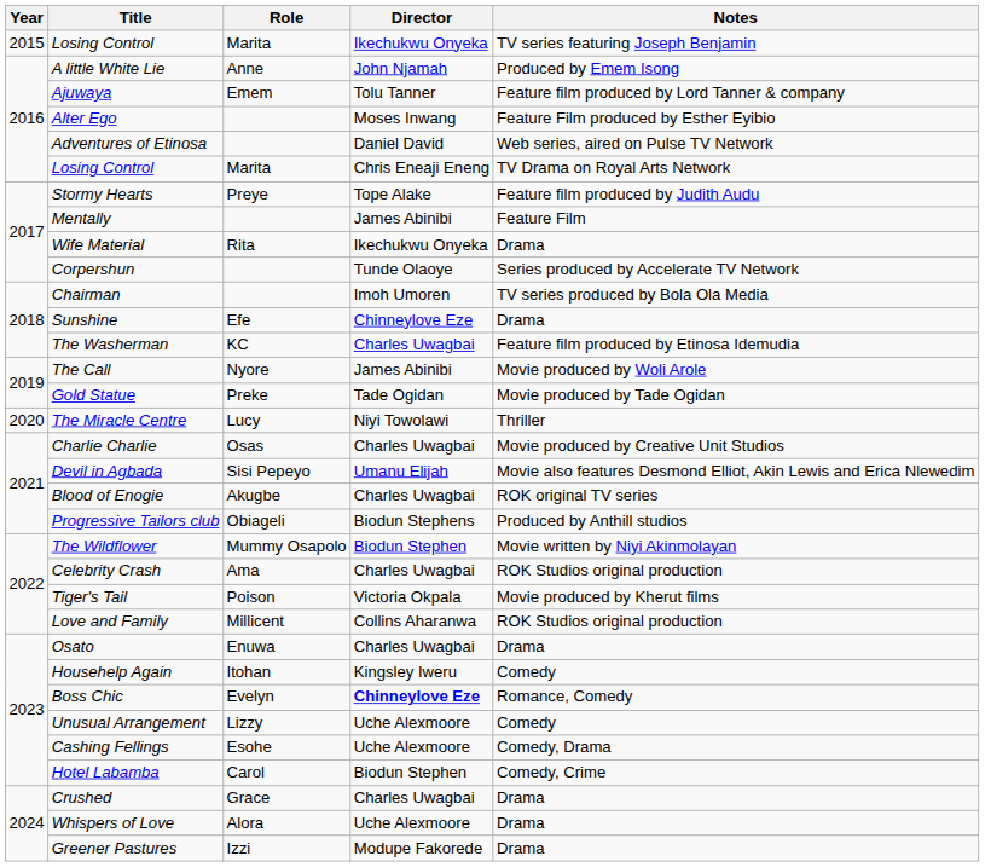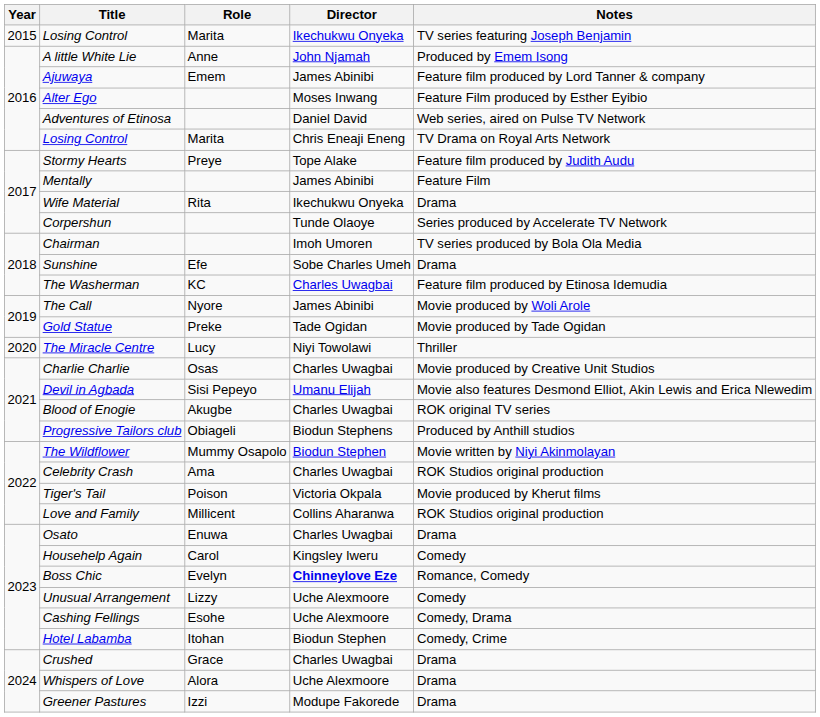 <table class="wikitable">
 <tr>
 <th>Year</th>
 <th>Title</th>
 <th>Role</th>
 <th>Director</th>
 <th>Notes</th>
 </tr>
 <tr>
 <td>2015</td>
 <td><em>Losing Control</em></td>
 <td>Marita</td>
 <td><a href='#'>Ikechukwu Onyeka</a></td>
 <td>TV series featuring <a href='#'>Joseph Benjamin</a></td>
 </tr>
 <tr>
 <td rowspan="5">2016</td>
 <td><em>A little White Lie</em></td>
 <td>Anne</td>
 <td><a href='#'>John Njamah</a></td>
 <td>Produced by <a href='#'>Emem Isong</a></td>
 </tr>
 <tr>
 <td><em><a href='#'>Ajuwaya</a></em></td>
 <td>Emem</td>
-<td>Tolu Tanner</td>
+<td>James Abinibi</td>
 <td>Feature film produced by Lord Tanner & company</td>
 </tr>
 <tr>
 <td><em><a href='#'>Alter Ego</a></em></td>
 <td></td>
 <td>Moses Inwang</td>
 <td>Feature Film produced by Esther Eyibio</td>
 </tr>
 <tr>
 <td><em>Adventures of Etinosa</em></td>
 <td></td>
 <td>Daniel David</td>
 <td>Web series, aired on Pulse TV Network</td>
 </tr>
 <tr>
 <td><em><a href='#'>Losing Control</a></em></td>
 <td>Marita</td>
 <td>Chris Eneaji Eneng</td>
 <td>TV Drama on Royal Arts Network</td>
 </tr>
 <tr>
 <td rowspan="4">2017</td>
 <td><em>Stormy Hearts</em></td>
 <td>Preye</td>
 <td>Tope Alake</td>
 <td>Feature film produced by <a href='#'>Judith Audu</a></td>
 </tr>
 <tr>
 <td><em>Mentally</em></td>
 <td></td>
 <td>James Abinibi</td>
 <td>Feature Film</td>
 </tr>
 <tr>
 <td><em>Wife Material</em></td>
 <td>Rita</td>
 <td>Ikechukwu Onyeka</td>
 <td>Drama</td>
 </tr>
 <tr>
 <td><em>Corpershun</em></td>
 <td></td>
 <td>Tunde Olaoye</td>
 <td>Series produced by Accelerate TV Network</td>
 </tr>
 <tr>
 <td rowspan="3">2018</td>
 <td><em>Chairman</em></td>
 <td></td>
 <td>Imoh Umoren</td>
 <td>TV series produced by Bola Ola Media</td>
 </tr>
 <tr>
 <td><em>Sunshine</em></td>
 <td>Efe</td>
-<td><a href='#'>Chinneylove Eze</a></td>
+<td>Sobe Charles Umeh</td>
 <td>Drama</td>
 </tr>
 <tr>
 <td><em>The Washerman</em></td>
 <td>KC</td>
 <td><a href='#'>Charles Uwagbai</a></td>
 <td>Feature film produced by Etinosa Idemudia</td>
 </tr>
 <tr>
 <td rowspan="2">2019</td>
 <td><em>The Call</em></td>
 <td>Nyore</td>
 <td>James Abinibi</td>
 <td>Movie produced by <a href='#'>Woli Arole</a></td>
 </tr>
 <tr>
 <td><em><a href='#'>Gold Statue</a></em></td>
 <td>Preke</td>
 <td>Tade Ogidan</td>
 <td>Movie produced by Tade Ogidan</td>
 </tr>
 <tr>
 <td>2020</td>
 <td><em><a href='#'>The Miracle Centre</a></em></td>
 <td>Lucy</td>
 <td>Niyi Towolawi</td>
 <td>Thriller</td>
 </tr>
 <tr>
 <td rowspan="4">2021</td>
 <td><em>Charlie Charlie</em></td>
 <td>Osas</td>
 <td>Charles Uwagbai</td>
 <td>Movie produced by Creative Unit Studios</td>
 </tr>
 <tr>
 <td><em><a href='#'>Devil in Agbada</a></em></td>
 <td>Sisi Pepeyo</td>
 <td><a href='#'>Umanu Elijah</a></td>
 <td>Movie also features Desmond Elliot, Akin Lewis and Erica Nlewedim</td>
 </tr>
 <tr>
 <td><em>Blood of Enogie</em></td>
 <td>Akugbe</td>
 <td>Charles Uwagbai</td>
 <td>ROK original TV series</td>
 </tr>
 <tr>
 <td><em><a href='#'>Progressive Tailors club</a></em></td>
 <td>Obiageli</td>
 <td>Biodun Stephens</td>
 <td>Produced by Anthill studios</td>
 </tr>
 <tr>
 <td rowspan="4">2022</td>
 <td><em><a href='#'>The Wildflower</a></em></td>
 <td>Mummy Osapolo</td>
 <td><a href='#'>Biodun Stephen</a></td>
 <td>Movie written by <a href='#'>Niyi Akinmolayan</a></td>
 </tr>
 <tr>
 <td><em>Celebrity Crash</em></td>
 <td>Ama</td>
 <td>Charles Uwagbai</td>
 <td>ROK Studios original production</td>
 </tr>
 <tr>
 <td><em>Tiger's Tail</em></td>
 <td>Poison</td>
 <td>Victoria Okpala</td>
 <td>Movie produced by Kherut films</td>
 </tr>
 <tr>
 <td><em>Love and Family</em></td>
 <td>Millicent</td>
 <td>Collins Aharanwa</td>
 <td>ROK Studios original production</td>
 </tr>
 <tr>
 <td rowspan="6">2023</td>
 <td><em>Osato</em></td>
 <td>Enuwa</td>
 <td>Charles Uwagbai</td>
 <td>Drama</td>
 </tr>
 <tr>
 <td><em>Househelp Again</em></td>
-<td>Itohan</td>
+<td>Carol</td>
 <td>Kingsley Iweru</td>
 <td>Comedy</td>
 </tr>
 <tr>
 <td><em>Boss Chic</em></td>
 <td>Evelyn</td>
 <td><strong><a href='#'>Chinneylove Eze</a></strong></td>
 <td>Romance, Comedy</td>
 </tr>
 <tr>
 <td><em>Unusual Arrangement</em></td>
 <td>Lizzy</td>
 <td>Uche Alexmoore</td>
 <td>Comedy</td>
 </tr>
 <tr>
 <td><em>Cashing Fellings</em></td>
 <td>Esohe</td>
 <td>Uche Alexmoore</td>
 <td>Comedy, Drama</td>
 </tr>
 <tr>
 <td><em><a href='#'>Hotel Labamba</a></em></td>
-<td>Carol</td>
+<td>Itohan</td>
 <td>Biodun Stephen</td>
 <td>Comedy, Crime</td>
 </tr>
 <tr>
 <td rowspan="3">2024</td>
 <td><em>Crushed</em></td>
 <td>Grace</td>
 <td>Charles Uwagbai</td>
 <td>Drama</td>
 </tr>
 <tr>
 <td><em>Whispers of Love</em></td>
 <td>Alora</td>
 <td>Uche Alexmoore</td>
 <td>Drama</td>
 </tr>
 <tr>
 <td><em>Greener Pastures</em></td>
 <td>Izzi</td>
 <td>Modupe Fakorede</td>
 <td>Drama</td>
 </tr>
 </table>
